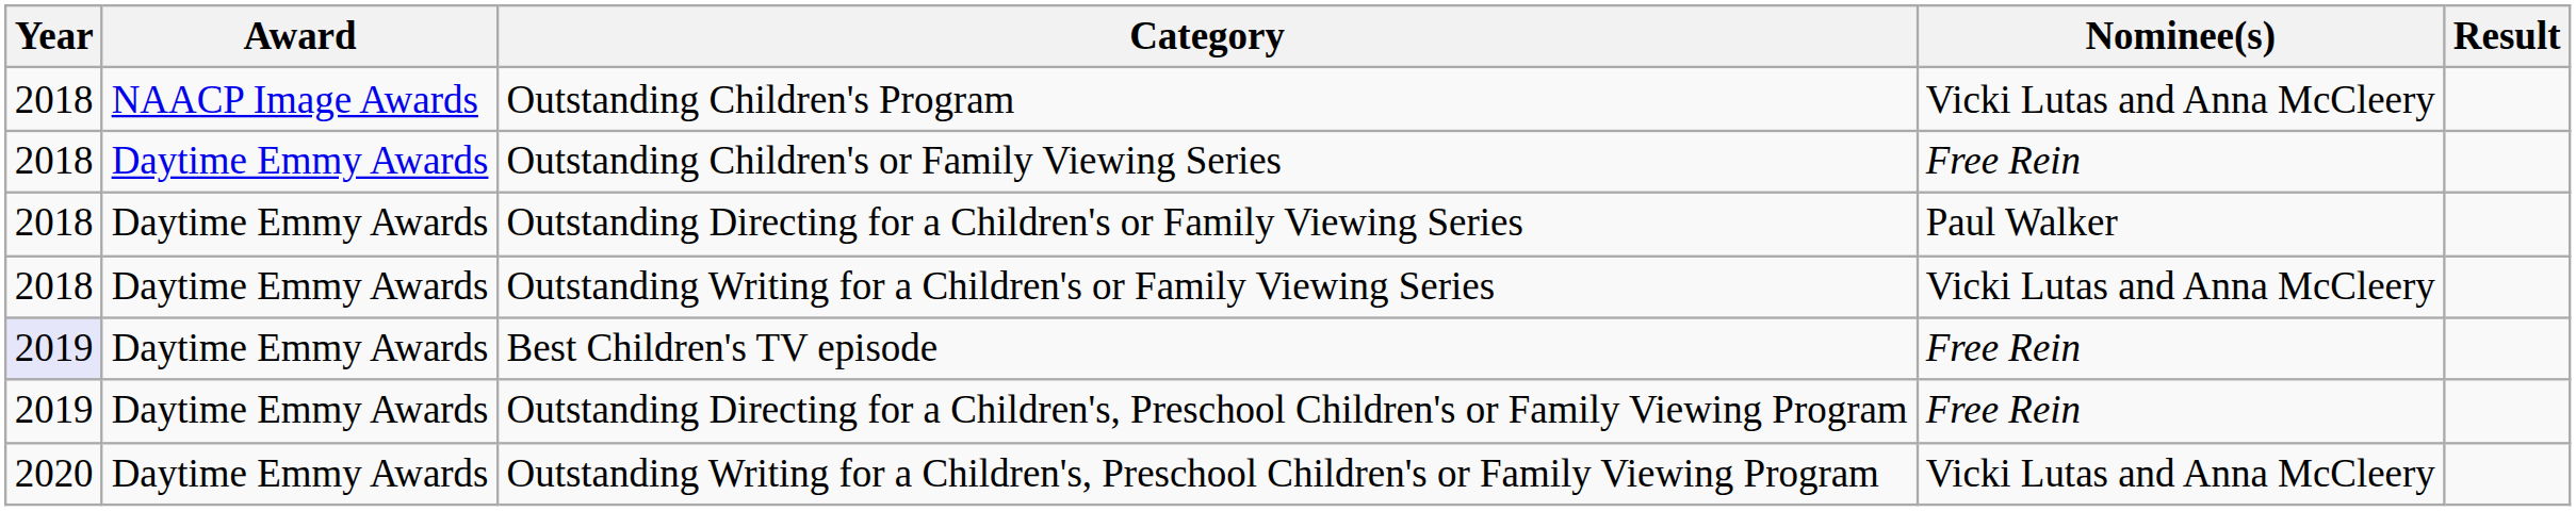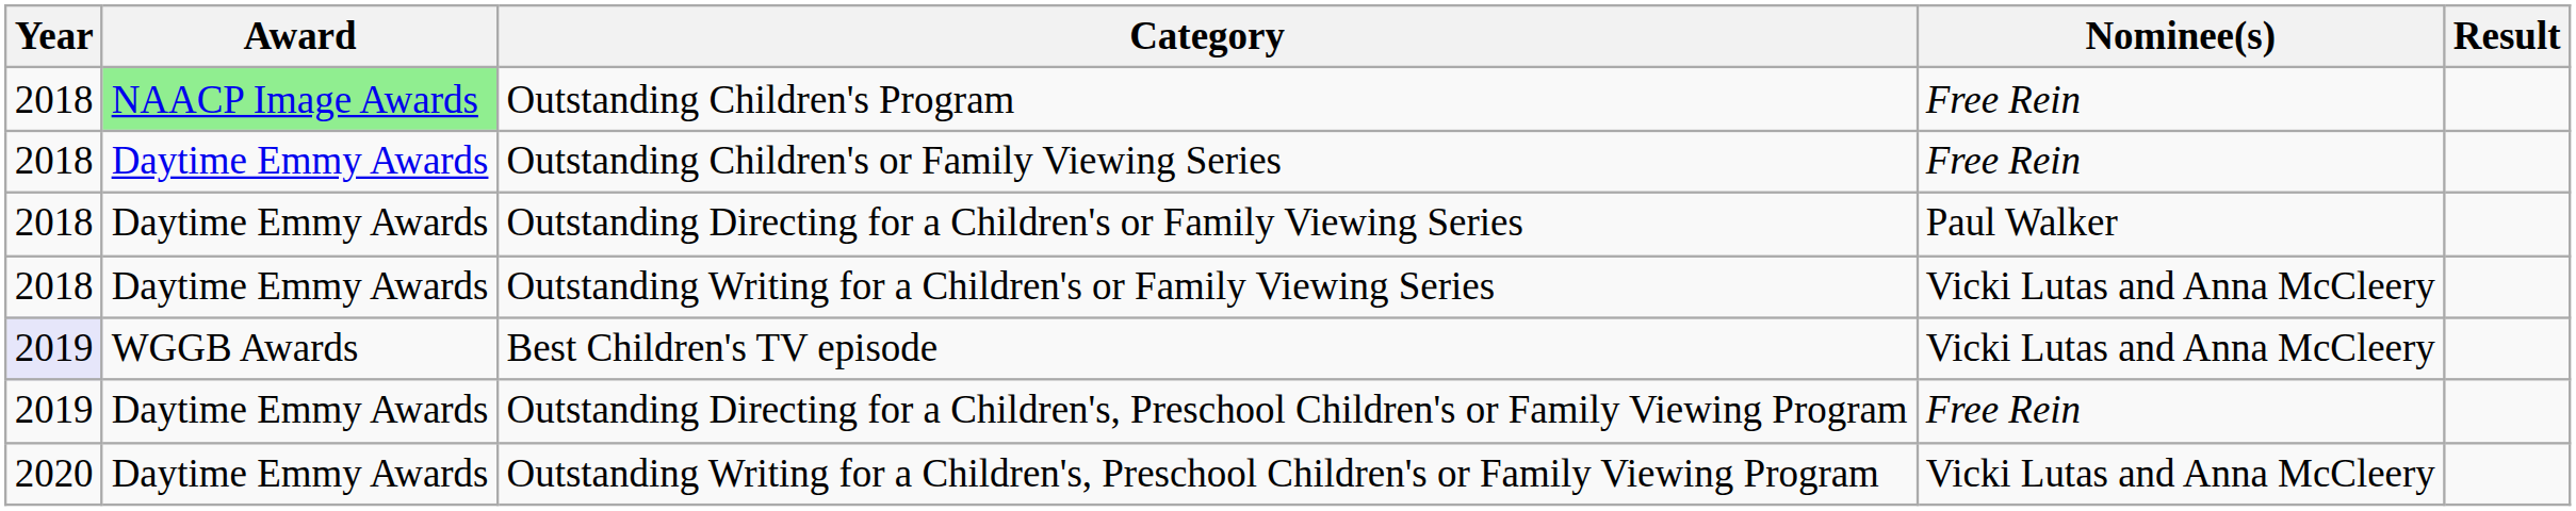 <table class="wikitable">
 <tr>
 <th>Year</th>
 <th>Award</th>
 <th>Category</th>
 <th>Nominee(s)</th>
 <th>Result</th>
 </tr>
 <tr>
 <td>2018</td>
-<td><a href='#'>NAACP Image Awards</a></td>
+<td style="background: lightgreen;"><a href='#'>NAACP Image Awards</a></td>
 <td>Outstanding Children's Program</td>
-<td>Vicki Lutas and Anna McCleery</td>
+<td><em>Free Rein</em></td>
 <td></td>
 </tr>
 <tr>
 <td>2018</td>
 <td><a href='#'>Daytime Emmy Awards</a></td>
 <td>Outstanding Children's or Family Viewing Series</td>
 <td><em>Free Rein</em></td>
 <td></td>
 </tr>
 <tr>
 <td>2018</td>
 <td>Daytime Emmy Awards</td>
 <td>Outstanding Directing for a Children's or Family Viewing Series</td>
 <td>Paul Walker</td>
 <td></td>
 </tr>
 <tr>
 <td>2018</td>
 <td>Daytime Emmy Awards</td>
 <td>Outstanding Writing for a Children's or Family Viewing Series</td>
 <td>Vicki Lutas and Anna McCleery</td>
 <td></td>
 </tr>
 <tr>
 <td style="background: lavender;">2019</td>
-<td>Daytime Emmy Awards</td>
+<td>WGGB Awards</td>
 <td>Best Children's TV episode</td>
-<td><em>Free Rein</em></td>
+<td>Vicki Lutas and Anna McCleery</td>
 <td></td>
 </tr>
 <tr>
 <td>2019</td>
 <td>Daytime Emmy Awards</td>
 <td>Outstanding Directing for a Children's, Preschool Children's or Family Viewing Program</td>
 <td><em>Free Rein</em></td>
 <td></td>
 </tr>
 <tr>
 <td>2020</td>
 <td>Daytime Emmy Awards</td>
 <td>Outstanding Writing for a Children's, Preschool Children's or Family Viewing Program</td>
 <td>Vicki Lutas and Anna McCleery</td>
 <td></td>
 </tr>
 </table>
